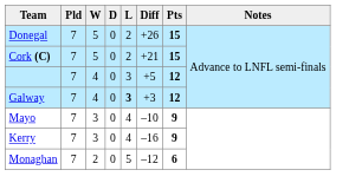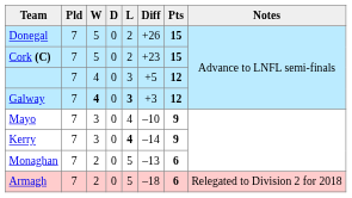 <table style=border-collapse:collapse border=1 cellspacing=0 cellpadding=5>
 <tr align=center bgcolor=#efefef>
 <th>Team</th>
 <th>Pld</th>
 <th>W</th>
 <th>D</th>
 <th>L</th>
 <th>Diff</th>
 <th>Pts</th>
 <th>Notes</th>
 </tr>
 <tr align=center style="background:#BBEBFF">
 <td style="text-align:left;"> <a href='#'>Donegal</a></td>
 <td>7</td>
 <td>5</td>
 <td>0</td>
 <td>2</td>
 <td>+26</td>
 <td><strong>15</strong></td>
 <td rowspan=4>Advance to LNFL semi-finals</td>
 </tr>
 <tr align=center style="background:#BBEBFF;">
 <td style="text-align:left;"> <a href='#'>Cork</a> <strong>(C)</strong></td>
 <td>7</td>
 <td>5</td>
 <td>0</td>
 <td>2</td>
-<td>+21</td>
+<td>+23</td>
 <td><strong>15</strong></td>
 </tr>
 <tr align=center style="background:#BBEBFF;">
 <td style="text-align:left;"> </td>
 <td>7</td>
 <td>4</td>
 <td>0</td>
 <td>3</td>
 <td>+5</td>
 <td><strong>12</strong></td>
 </tr>
 <tr align=center style="background:#BBEBFF;">
 <td style="text-align:left;"> <a href='#'>Galway</a></td>
 <td>7</td>
-<td>4</td>
+<td><strong>4</strong></td>
 <td>0</td>
 <td><strong>3</strong></td>
 <td>+3</td>
 <td><strong>12</strong></td>
 </tr>
 <tr align=center style="background:#FFFFFF;">
 <td style="text-align:left;"> <a href='#'>Mayo</a></td>
 <td>7</td>
 <td>3</td>
 <td>0</td>
 <td>4</td>
 <td>–10</td>
 <td><strong>9</strong></td>
 </tr>
 <tr align=center style="background:#FFFFFF;">
 <td style="text-align:left;"> <a href='#'>Kerry</a></td>
 <td>7</td>
 <td>3</td>
 <td>0</td>
-<td>4</td>
-<td>–16</td>
+<td><strong>4</strong></td>
+<td>–14</td>
 <td><strong>9</strong></td>
 </tr>
 <tr align=center style="background:#FFFFFF;">
 <td style="text-align:left;"> <a href='#'>Monaghan</a></td>
 <td>7</td>
 <td>2</td>
 <td>0</td>
 <td>5</td>
-<td>–12</td>
+<td>–13</td>
 <td><strong>6</strong></td>
 </tr>
+<tr align=center style="background:#FFCCCC;">
+<td style="text-align:left;"> <a href='#'>Armagh</a></td>
+<td>7</td>
+<td>2</td>
+<td>0</td>
+<td>5</td>
+<td>–18</td>
+<td><strong>6</strong></td>
+<td>Relegated to Division 2 for 2018</td>
+</tr>
 </table>
